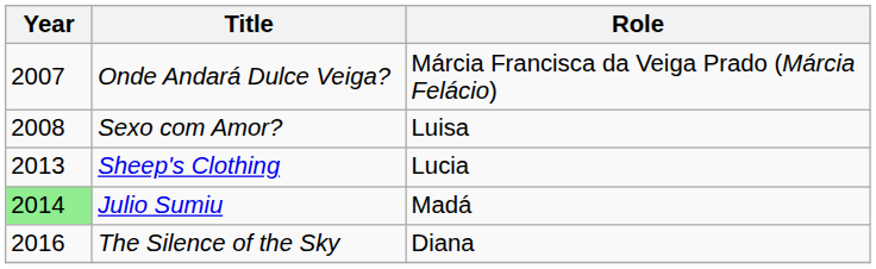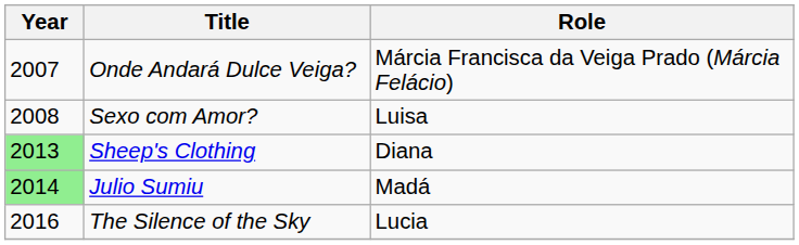 <table class="wikitable">
 <tr style="background:#ccc;">
 <th width="50">Year</th>
 <th style="width:200px;">Title</th>
 <th style="width:300px;">Role</th>
 </tr>
 <tr>
 <td>2007</td>
 <td><em>Onde Andará Dulce Veiga?</em></td>
 <td>Márcia Francisca da Veiga Prado (<em>Márcia Felácio</em>)</td>
 </tr>
 <tr>
 <td>2008</td>
 <td><em>Sexo com Amor?</em></td>
 <td>Luisa</td>
 </tr>
 <tr>
-<td>2013</td>
+<td style="background: lightgreen;">2013</td>
 <td><em><a href='#'>Sheep's Clothing</a></em></td>
-<td>Lucia</td>
+<td>Diana</td>
 </tr>
 <tr>
 <td style="background: lightgreen;">2014</td>
 <td><em><a href='#'>Julio Sumiu</a></em></td>
 <td>Madá</td>
 </tr>
 <tr>
 <td>2016</td>
 <td><em>The Silence of the Sky</em></td>
-<td>Diana</td>
+<td>Lucia</td>
 </tr>
 <tr>
 </tr>
 </table>
